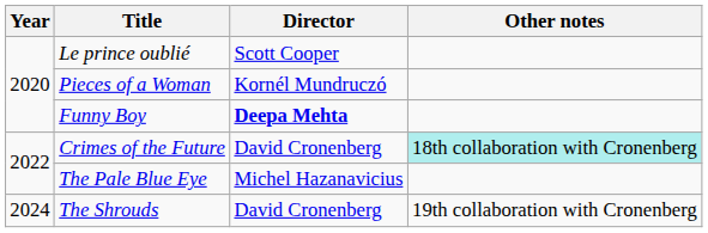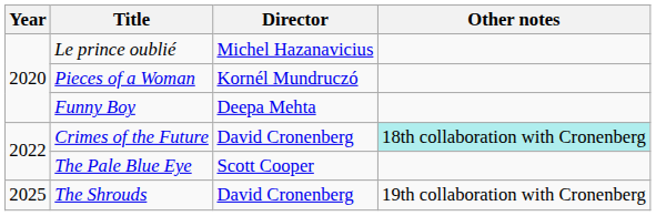 <table class="wikitable sortable">
 <tr>
 <th>Year</th>
 <th>Title</th>
 <th>Director</th>
 <th class="unsortable">Other notes</th>
 </tr>
 <tr>
 <td rowspan="3">2020</td>
 <td><em>Le prince oublié</em></td>
-<td><a href='#'>Scott Cooper</a></td>
+<td><a href='#'>Michel Hazanavicius</a></td>
 <td></td>
 </tr>
 <tr>
 <td><em><a href='#'>Pieces of a Woman</a></em></td>
 <td><a href='#'>Kornél Mundruczó</a></td>
 <td></td>
 </tr>
 <tr>
 <td><em><a href='#'>Funny Boy</a></em></td>
-<td><strong><a href='#'>Deepa Mehta</a></strong></td>
+<td><a href='#'>Deepa Mehta</a></td>
 <td></td>
 </tr>
 <tr>
 <td rowspan="2">2022</td>
 <td><em><a href='#'>Crimes of the Future</a></em></td>
 <td><a href='#'>David Cronenberg</a></td>
 <td style="background: paleturquoise;">18th collaboration with Cronenberg</td>
 </tr>
 <tr>
 <td><em><a href='#'>The Pale Blue Eye</a></em></td>
-<td><a href='#'>Michel Hazanavicius</a></td>
+<td><a href='#'>Scott Cooper</a></td>
 <td></td>
 </tr>
 <tr>
-<td>2024</td>
+<td>2025</td>
 <td><em><a href='#'>The Shrouds</a></em></td>
 <td><a href='#'>David Cronenberg</a></td>
 <td>19th collaboration with Cronenberg</td>
 </tr>
 </table>
